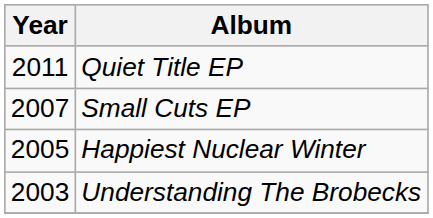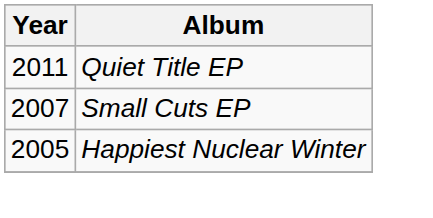 <table class="wikitable">
 <tr>
 <th align'"center">Year</th>
 <th align="center">Album</th>
 </tr>
 <tr>
 <td align="center">2011</td>
 <td align="left"><em>Quiet Title EP</em></td>
 </tr>
 <tr>
 <td align="center">2007</td>
 <td align="left"><em>Small Cuts EP</em></td>
 </tr>
 <tr>
 <td align="center">2005</td>
 <td align="left"><em>Happiest Nuclear Winter</em></td>
 </tr>
 <tr>
-<td align="center">2003</td>
-<td align="left"><em>Understanding The Brobecks</em></td>
-</tr>
-<tr>
 </tr>
 </table>
